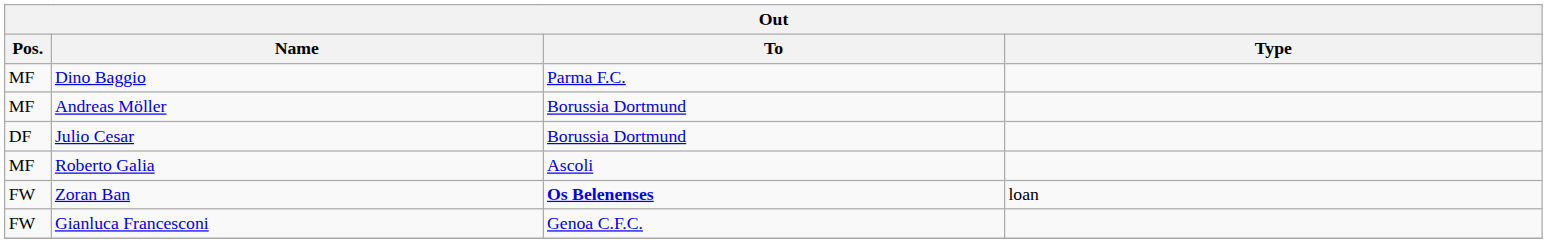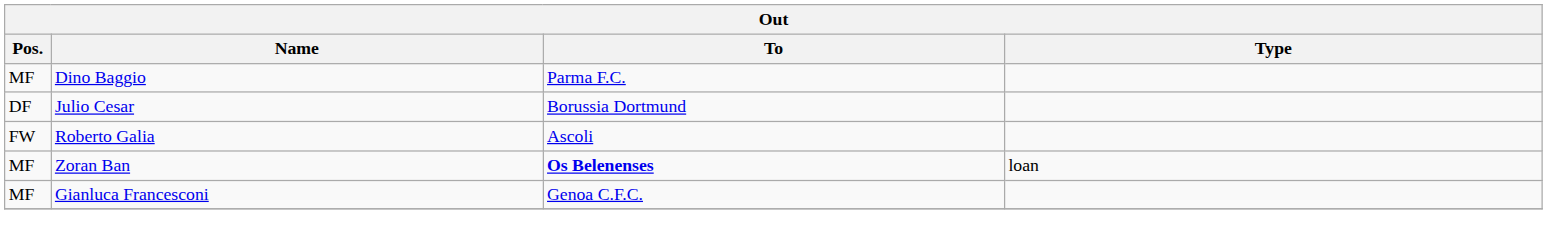 <table class="wikitable" style="font-size:90%;width:99%;">
 <tr>
 <th colspan="4">Out</th>
 </tr>
 <tr>
 <th width=3%>Pos.</th>
 <th width=32%>Name</th>
 <th width=30%>To</th>
 <th width=35%>Type</th>
 </tr>
 <tr>
 <td>MF</td>
 <td><a href='#'>Dino Baggio</a></td>
 <td><a href='#'>Parma F.C.</a></td>
 <td></td>
 </tr>
 <tr>
-<td>MF</td>
-<td><a href='#'>Andreas Möller </a></td>
-<td><a href='#'>Borussia Dortmund</a></td>
-<td></td>
-</tr>
-<tr>
 <td>DF</td>
 <td><a href='#'>Julio Cesar</a></td>
 <td><a href='#'>Borussia Dortmund</a></td>
 <td></td>
 </tr>
 <tr>
-<td>MF</td>
+<td>FW</td>
 <td><a href='#'>Roberto Galia </a></td>
 <td><a href='#'>Ascoli</a></td>
 <td></td>
 </tr>
 <tr>
-<td>FW</td>
+<td>MF</td>
 <td><a href='#'>Zoran Ban </a></td>
 <td><strong><a href='#'>Os Belenenses</a></strong></td>
 <td>loan</td>
 </tr>
 <tr>
-<td>FW</td>
+<td>MF</td>
 <td><a href='#'>Gianluca Francesconi </a></td>
 <td><a href='#'>Genoa C.F.C.</a></td>
 <td></td>
 </tr>
 <tr>
 </tr>
 </table>
